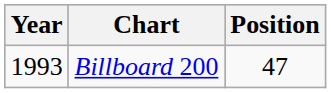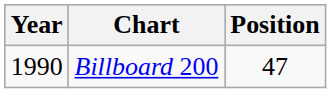 <table class="wikitable">
 <tr>
 <th>Year</th>
 <th>Chart</th>
 <th>Position</th>
 </tr>
 <tr>
-<td>1993</td>
+<td>1990</td>
 <td><a href='#'><em>Billboard</em> 200</a></td>
 <td align="center">47</td>
 </tr>
 </table>
